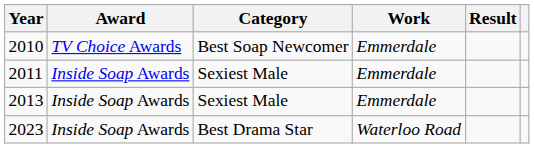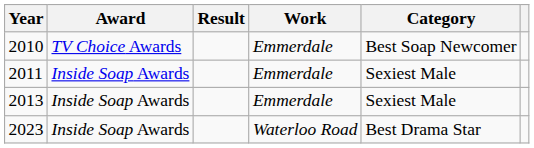 <table class="wikitable sortable">
 <tr>
 <th>Year</th>
 <th>Award</th>
+<th>Result</th>
+<th>Work</th>
 <th>Category</th>
-<th>Work</th>
-<th>Result</th>
 <th scope=col class=unsortable></th>
 </tr>
 <tr>
 <td>2010</td>
 <td><a href='#'><em>TV Choice</em> Awards</a></td>
+<td></td>
+<td><em>Emmerdale</em></td>
 <td>Best Soap Newcomer</td>
-<td><em>Emmerdale</em></td>
-<td></td>
 <td align="center"></td>
 </tr>
 <tr>
 <td>2011</td>
 <td><a href='#'><em>Inside Soap</em> Awards</a></td>
+<td></td>
+<td><em>Emmerdale</em></td>
 <td>Sexiest Male</td>
-<td><em>Emmerdale</em></td>
-<td></td>
 <td align="center"></td>
 </tr>
 <tr>
 <td>2013</td>
 <td><em>Inside Soap</em> Awards</td>
+<td></td>
+<td><em>Emmerdale</em></td>
 <td>Sexiest Male</td>
-<td><em>Emmerdale</em></td>
-<td></td>
 <td align="center"></td>
 </tr>
 <tr>
 <td>2023</td>
 <td><em>Inside Soap</em> Awards</td>
+<td></td>
+<td><em>Waterloo Road</em></td>
 <td>Best Drama Star</td>
-<td><em>Waterloo Road</em></td>
-<td></td>
 <td align="center"></td>
 </tr>
 </table>
